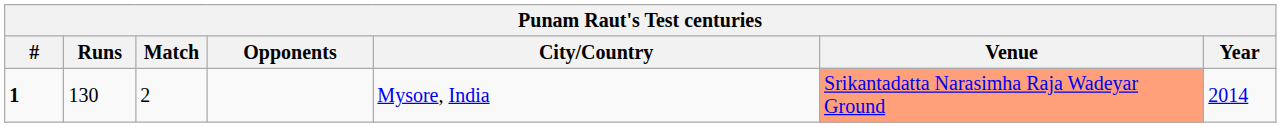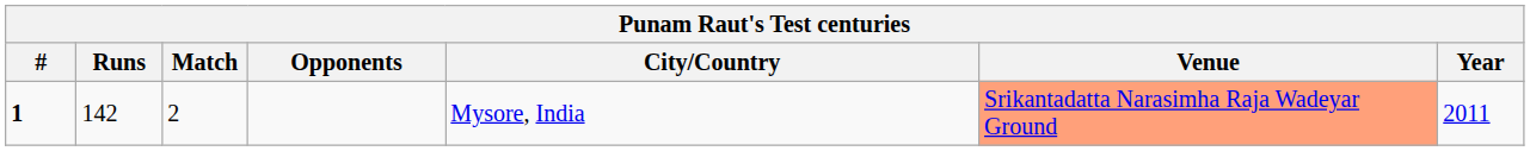 <table class="wikitable">
 <tr>
 <th colspan="8">Punam Raut's Test centuries</th>
 </tr>
 <tr>
 <th style="width:40px;">#</th>
 <th style="width:50px;">Runs</th>
 <th style="width:50px;">Match</th>
 <th style="width:125px;">Opponents</th>
 <th style="width:350px;">City/Country</th>
 <th style="width:300px;">Venue</th>
 <th style="width:50px;">Year</th>
 </tr>
 <tr>
 <td><strong>1</strong></td>
-<td>130</td>
+<td>142</td>
 <td>2</td>
 <td></td>
 <td> <a href='#'>Mysore</a>, <a href='#'>India</a></td>
 <td style="background: lightsalmon;"><a href='#'>Srikantadatta Narasimha Raja Wadeyar Ground</a></td>
-<td><a href='#'>2014</a></td>
+<td><a href='#'>2011</a></td>
 </tr>
 </table>
